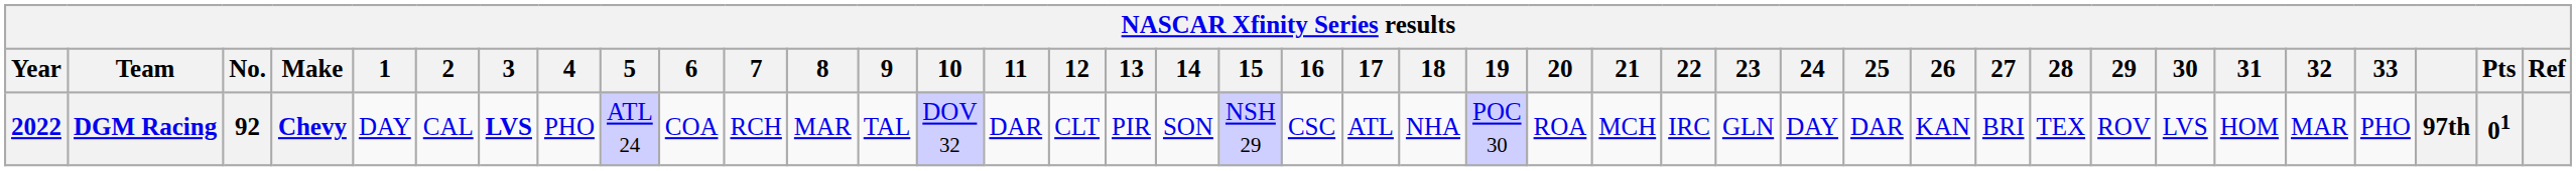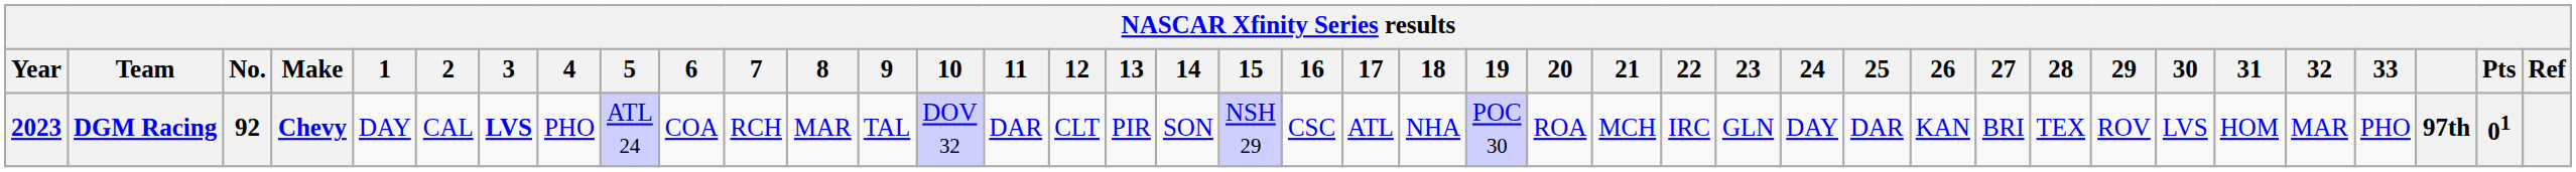 <table class="wikitable" style="text-align:center; font-size:75%">
 <tr>
 <th colspan=40><a href='#'>NASCAR Xfinity Series</a> results</th>
 </tr>
 <tr>
 <th>Year</th>
 <th>Team</th>
 <th>No.</th>
 <th>Make</th>
 <th>1</th>
 <th>2</th>
 <th>3</th>
 <th>4</th>
 <th>5</th>
 <th>6</th>
 <th>7</th>
 <th>8</th>
 <th>9</th>
 <th>10</th>
 <th>11</th>
 <th>12</th>
 <th>13</th>
 <th>14</th>
 <th>15</th>
 <th>16</th>
 <th>17</th>
 <th>18</th>
 <th>19</th>
 <th>20</th>
 <th>21</th>
 <th>22</th>
 <th>23</th>
 <th>24</th>
 <th>25</th>
 <th>26</th>
 <th>27</th>
 <th>28</th>
 <th>29</th>
 <th>30</th>
 <th>31</th>
 <th>32</th>
 <th>33</th>
 <th></th>
 <th>Pts</th>
 <th>Ref</th>
 </tr>
 <tr>
-<th><a href='#'>2022</a></th>
+<th><a href='#'>2023</a></th>
 <th><a href='#'>DGM Racing</a></th>
 <th>92</th>
 <th><a href='#'>Chevy</a></th>
 <td><a href='#'>DAY</a></td>
 <td><a href='#'>CAL</a></td>
 <td><strong><a href='#'>LVS</a></strong></td>
 <td><a href='#'>PHO</a></td>
 <td style="background:#CFCFFF;"><a href='#'>ATL</a><br><small>24</small></td>
 <td><a href='#'>COA</a></td>
 <td><a href='#'>RCH</a></td>
 <td><a href='#'>MAR</a></td>
 <td><a href='#'>TAL</a></td>
 <td style="background:#CFCFFF;"><a href='#'>DOV</a><br><small>32</small></td>
 <td><a href='#'>DAR</a></td>
 <td><a href='#'>CLT</a></td>
 <td><a href='#'>PIR</a></td>
 <td><a href='#'>SON</a></td>
 <td style="background:#CFCFFF;"><a href='#'>NSH</a><br><small>29</small></td>
 <td><a href='#'>CSC</a></td>
 <td><a href='#'>ATL</a></td>
 <td><a href='#'>NHA</a></td>
 <td style="background:#CFCFFF;"><a href='#'>POC</a><br><small>30</small></td>
 <td><a href='#'>ROA</a></td>
 <td><a href='#'>MCH</a></td>
 <td><a href='#'>IRC</a></td>
 <td><a href='#'>GLN</a></td>
 <td><a href='#'>DAY</a></td>
 <td><a href='#'>DAR</a></td>
 <td><a href='#'>KAN</a></td>
 <td><a href='#'>BRI</a></td>
 <td><a href='#'>TEX</a></td>
 <td><a href='#'>ROV</a></td>
 <td><a href='#'>LVS</a></td>
 <td><a href='#'>HOM</a></td>
 <td><a href='#'>MAR</a></td>
 <td><a href='#'>PHO</a></td>
 <th>97th</th>
 <th>0<sup>1</sup></th>
 <th></th>
 </tr>
 </table>
